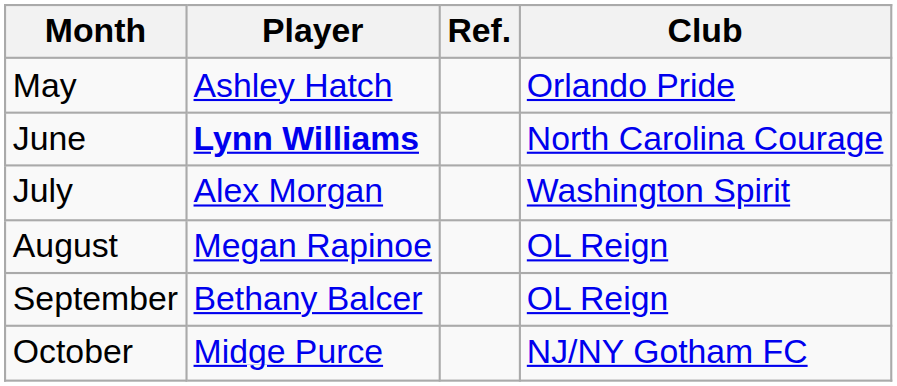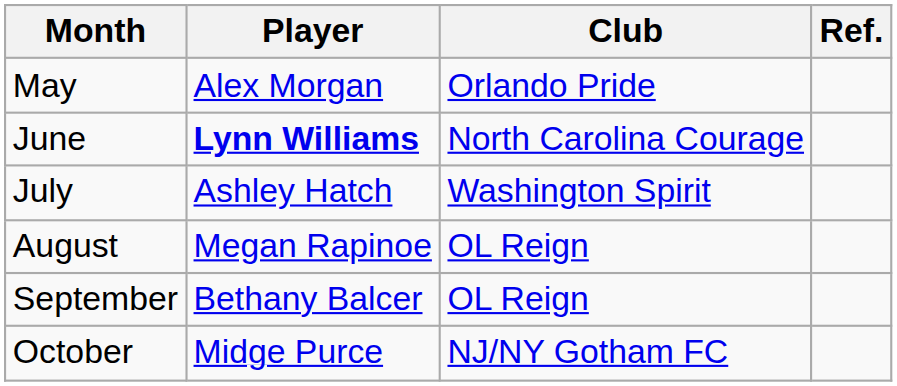 <table class="wikitable">
 <tr>
 <th>Month</th>
 <th>Player</th>
+<th>Club</th>
 <th>Ref.</th>
-<th>Club</th>
 </tr>
 <tr>
 <td>May</td>
-<td> <a href='#'>Ashley Hatch</a></td>
+<td> <a href='#'>Alex Morgan</a></td>
+<td><a href='#'>Orlando Pride</a></td>
 <td></td>
-<td><a href='#'>Orlando Pride</a></td>
 </tr>
 <tr>
 <td>June</td>
 <td><strong> <a href='#'>Lynn Williams</a></strong></td>
+<td><a href='#'>North Carolina Courage</a></td>
 <td></td>
-<td><a href='#'>North Carolina Courage</a></td>
 </tr>
 <tr>
 <td>July</td>
-<td> <a href='#'>Alex Morgan</a></td>
+<td> <a href='#'>Ashley Hatch</a></td>
+<td><a href='#'>Washington Spirit</a></td>
 <td></td>
-<td><a href='#'>Washington Spirit</a></td>
 </tr>
 <tr>
 <td>August</td>
 <td> <a href='#'>Megan Rapinoe</a></td>
+<td><a href='#'>OL Reign</a></td>
 <td></td>
-<td><a href='#'>OL Reign</a></td>
 </tr>
 <tr>
 <td>September</td>
 <td> <a href='#'>Bethany Balcer</a></td>
+<td><a href='#'>OL Reign</a></td>
 <td></td>
-<td><a href='#'>OL Reign</a></td>
 </tr>
 <tr>
 <td>October</td>
 <td> <a href='#'>Midge Purce</a></td>
+<td><a href='#'>NJ/NY Gotham FC</a></td>
 <td></td>
-<td><a href='#'>NJ/NY Gotham FC</a></td>
 </tr>
 </table>
